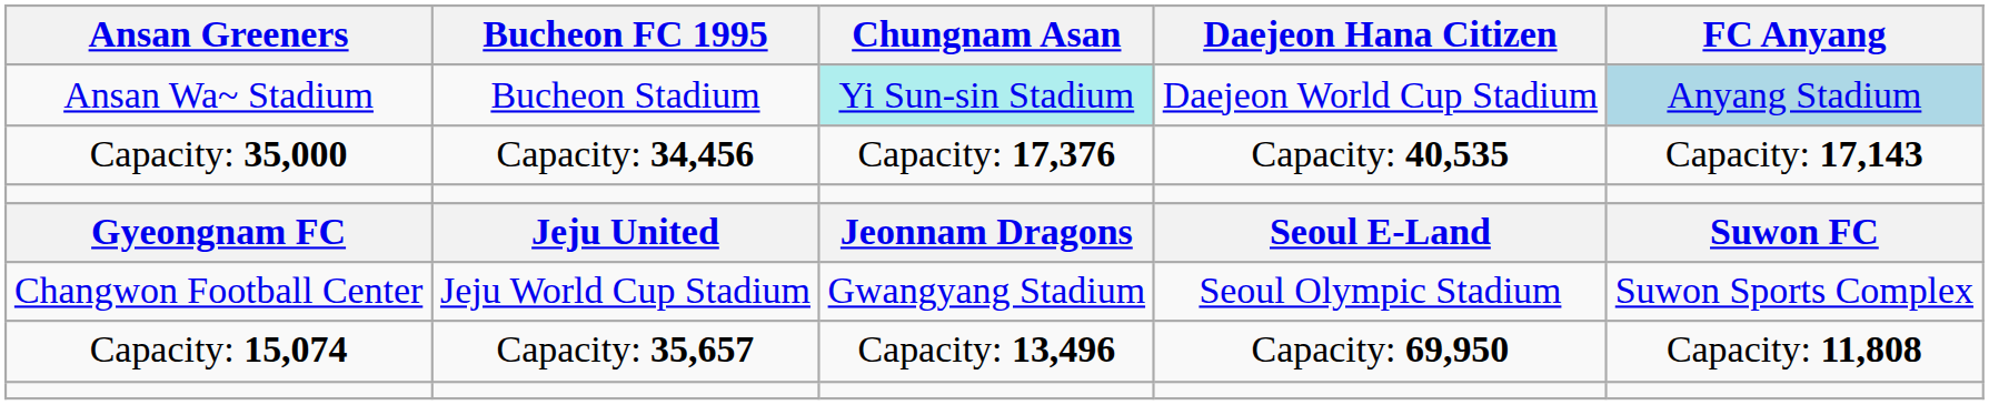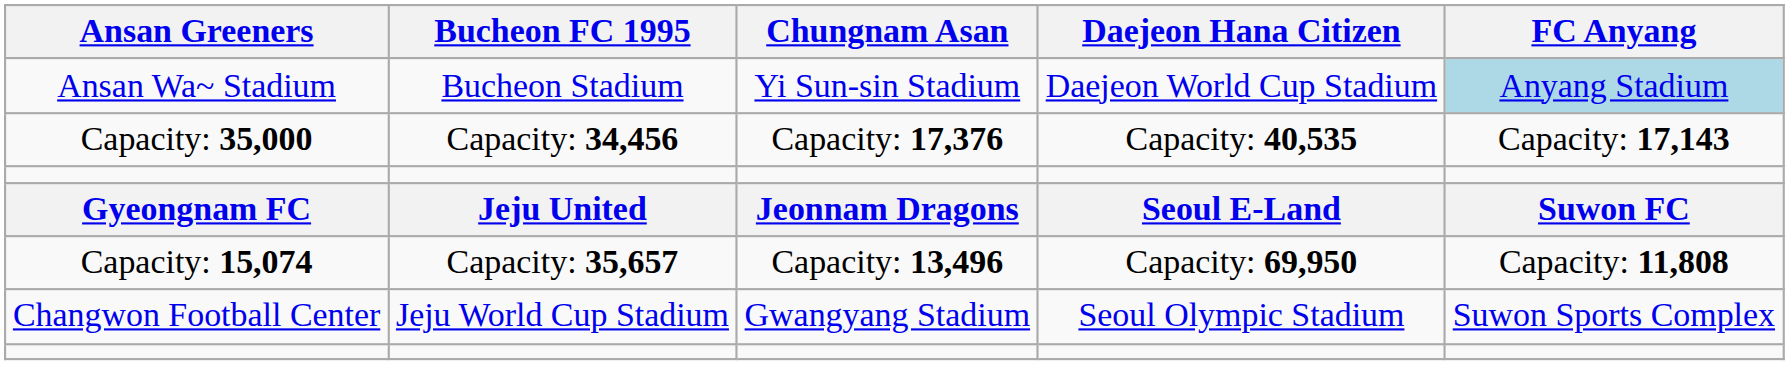 <table class="wikitable" style="text-align:center">
 <tr>
 <th><a href='#'>Ansan Greeners</a></th>
 <th><a href='#'>Bucheon FC 1995</a></th>
 <th><a href='#'>Chungnam Asan</a></th>
 <th><a href='#'>Daejeon Hana Citizen</a></th>
 <th><a href='#'>FC Anyang</a></th>
 </tr>
 <tr>
 <td><a href='#'>Ansan Wa~ Stadium</a></td>
 <td><a href='#'>Bucheon Stadium</a></td>
-<td style="background: paleturquoise;"><a href='#'>Yi Sun-sin Stadium</a></td>
+<td><a href='#'>Yi Sun-sin Stadium</a></td>
 <td><a href='#'>Daejeon World Cup Stadium</a></td>
 <td style="background: lightblue;"><a href='#'>Anyang Stadium</a></td>
 </tr>
 <tr>
 <td>Capacity: <strong>35,000</strong></td>
 <td>Capacity: <strong>34,456</strong></td>
 <td>Capacity: <strong>17,376</strong></td>
 <td>Capacity: <strong>40,535</strong></td>
 <td>Capacity: <strong>17,143</strong></td>
 </tr>
 <tr>
 <td></td>
 <td></td>
 <td></td>
 <td></td>
 <td></td>
 </tr>
 <tr>
 <th><a href='#'>Gyeongnam FC</a></th>
 <th><a href='#'>Jeju United</a></th>
 <th><a href='#'>Jeonnam Dragons</a></th>
 <th><a href='#'>Seoul E-Land</a></th>
 <th><a href='#'>Suwon FC</a></th>
 </tr>
 <tr>
+<td>Capacity: <strong>15,074</strong></td>
+<td>Capacity: <strong>35,657</strong></td>
+<td>Capacity: <strong>13,496</strong></td>
+<td>Capacity: <strong>69,950</strong></td>
+<td>Capacity: <strong>11,808</strong></td>
+</tr>
+<tr>
 <td><a href='#'>Changwon Football Center</a></td>
 <td><a href='#'>Jeju World Cup Stadium</a></td>
 <td><a href='#'>Gwangyang Stadium</a></td>
 <td><a href='#'>Seoul Olympic Stadium</a></td>
 <td><a href='#'>Suwon Sports Complex</a></td>
-</tr>
-<tr>
-<td>Capacity: <strong>15,074</strong></td>
-<td>Capacity: <strong>35,657</strong></td>
-<td>Capacity: <strong>13,496</strong></td>
-<td>Capacity: <strong>69,950</strong></td>
-<td>Capacity: <strong>11,808</strong></td>
 </tr>
 <tr>
 <td></td>
 <td></td>
 <td></td>
 <td></td>
 <td></td>
 </tr>
 </table>
